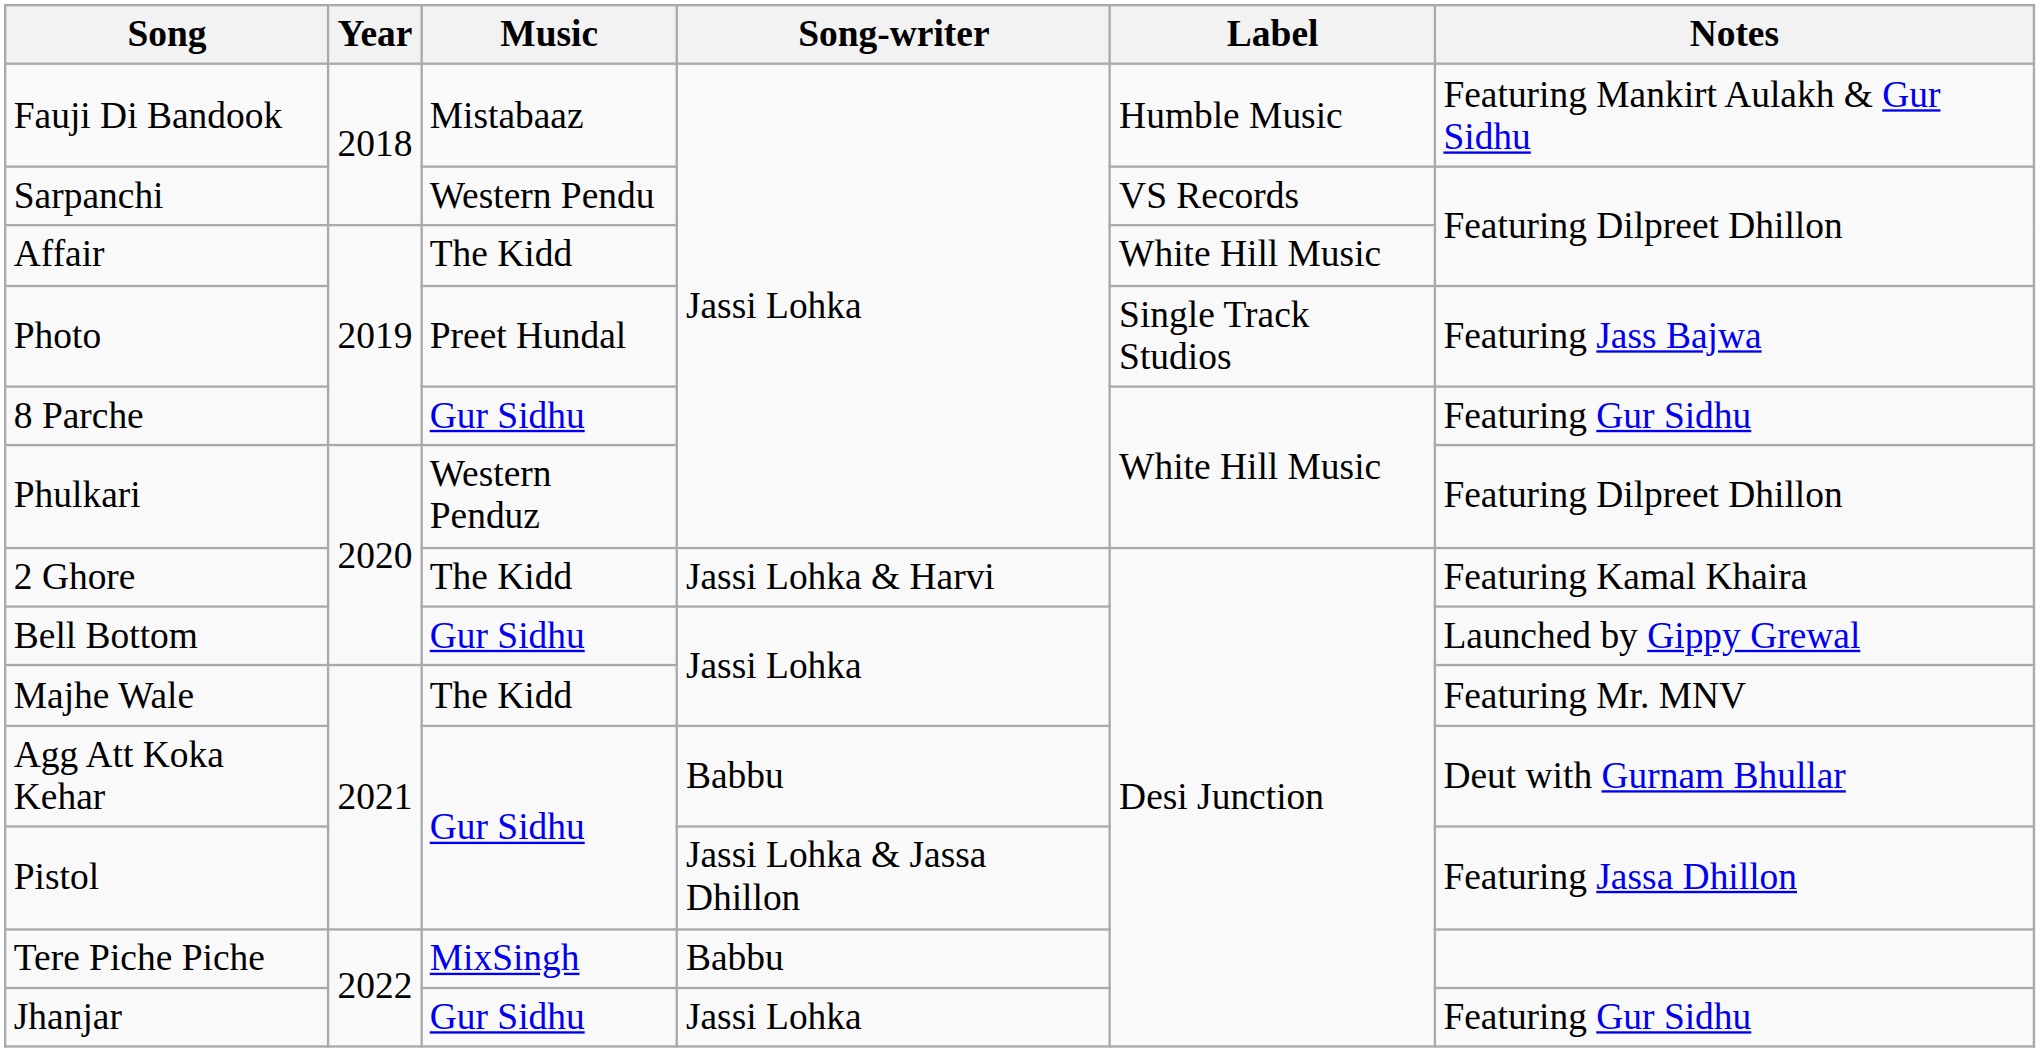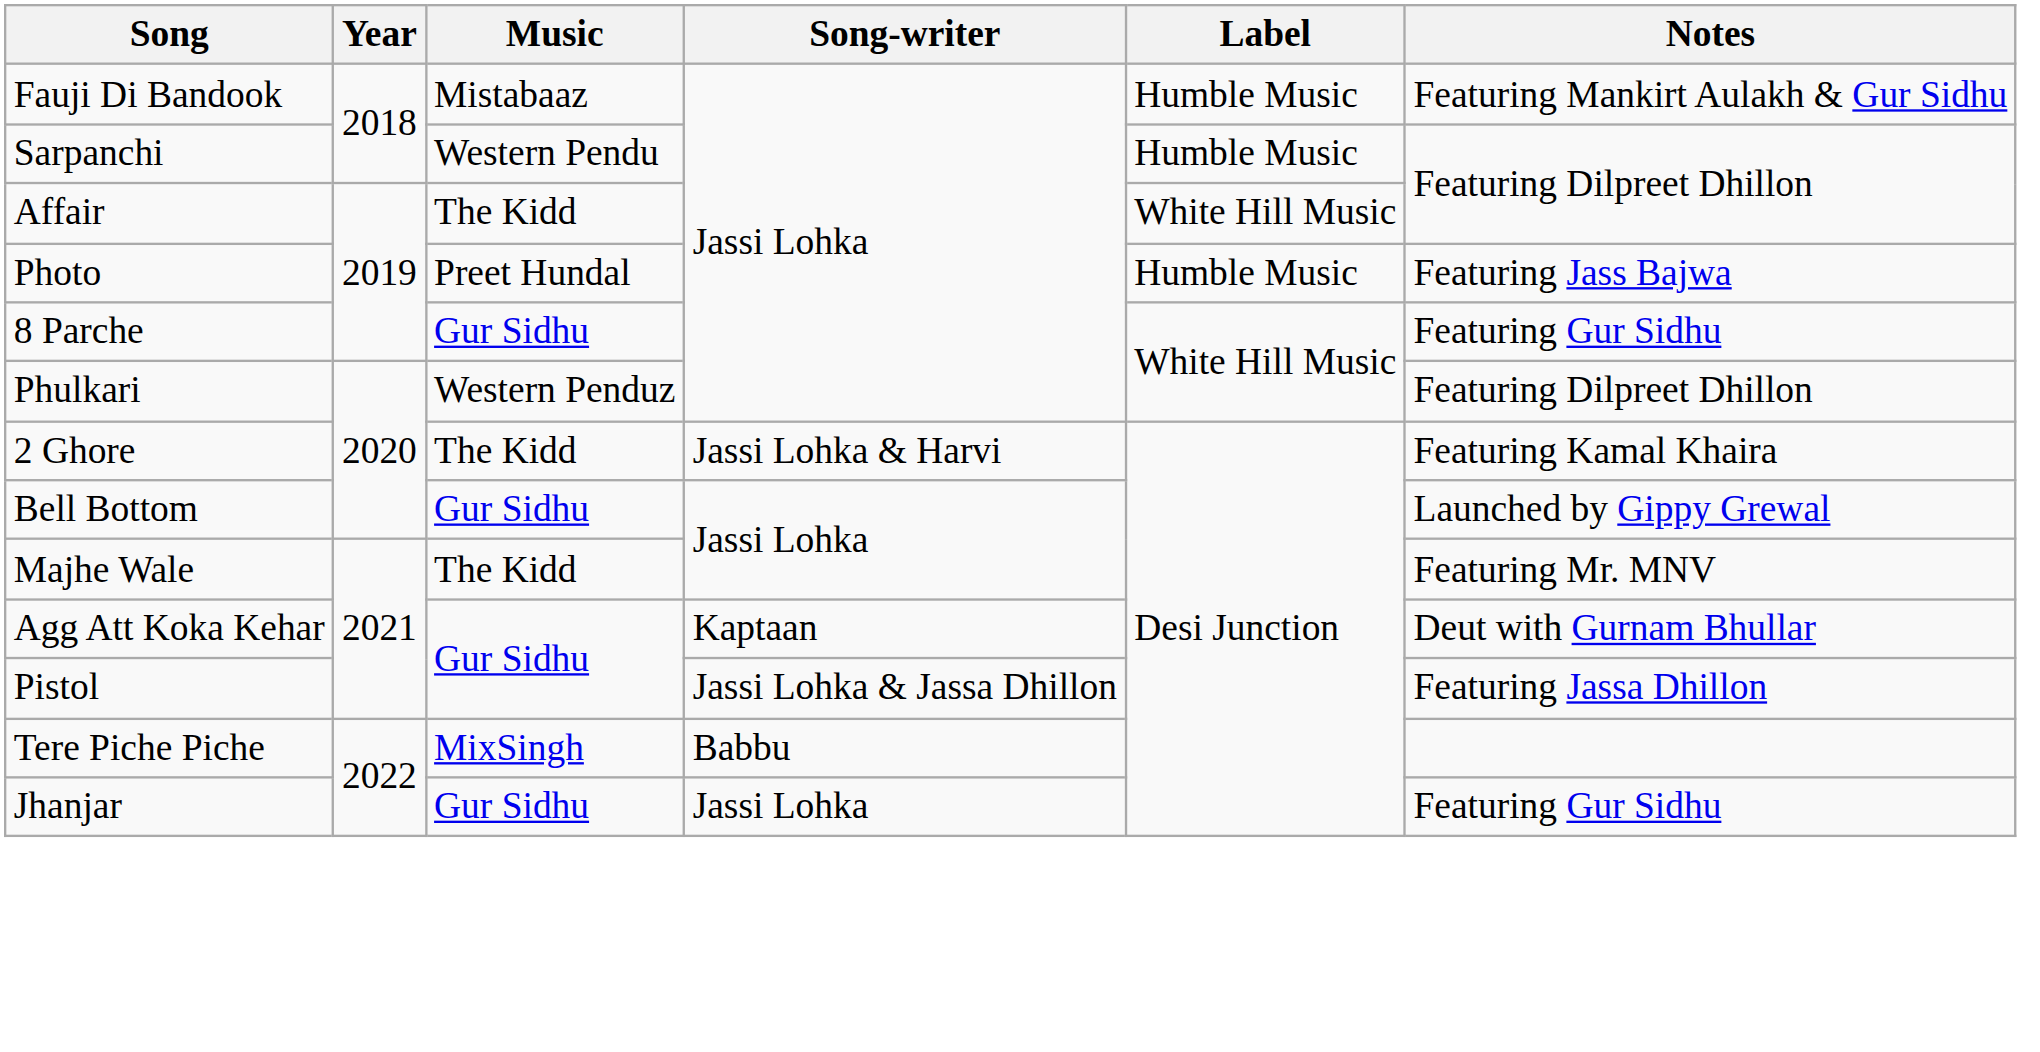 <table class="wikitable sortable">
 <tr>
 <th>Song</th>
 <th>Year</th>
 <th>Music</th>
 <th>Song-writer</th>
 <th>Label</th>
 <th>Notes</th>
 </tr>
 <tr>
 <td>Fauji Di Bandook</td>
 <td rowspan="2">2018</td>
 <td>Mistabaaz</td>
 <td rowspan="6">Jassi Lohka</td>
 <td>Humble Music</td>
 <td>Featuring Mankirt Aulakh & <a href='#'>Gur Sidhu</a></td>
 </tr>
 <tr>
 <td>Sarpanchi</td>
 <td>Western Pendu</td>
-<td>VS Records</td>
+<td>Humble Music</td>
 <td rowspan="2">Featuring Dilpreet Dhillon</td>
 </tr>
 <tr>
 <td>Affair</td>
 <td rowspan="3">2019</td>
 <td>The Kidd</td>
 <td>White Hill Music</td>
 </tr>
 <tr>
 <td>Photo</td>
 <td>Preet Hundal</td>
-<td>Single Track Studios</td>
+<td>Humble Music</td>
 <td>Featuring <a href='#'>Jass Bajwa</a></td>
 </tr>
 <tr>
 <td>8 Parche </td>
 <td><a href='#'>Gur Sidhu</a></td>
 <td rowspan="2">White Hill Music</td>
 <td>Featuring <a href='#'>Gur Sidhu</a></td>
 </tr>
 <tr>
 <td>Phulkari</td>
 <td rowspan="3">2020</td>
 <td>Western Penduz</td>
 <td>Featuring Dilpreet Dhillon</td>
 </tr>
 <tr>
 <td>2 Ghore </td>
 <td>The Kidd</td>
 <td>Jassi Lohka & Harvi</td>
 <td rowspan="7">Desi Junction</td>
 <td>Featuring Kamal Khaira</td>
 </tr>
 <tr>
 <td>Bell Bottom</td>
 <td><a href='#'>Gur Sidhu</a></td>
 <td rowspan="2">Jassi Lohka</td>
 <td>Launched by <a href='#'>Gippy Grewal</a></td>
 </tr>
 <tr>
 <td>Majhe Wale </td>
 <td rowspan="3">2021</td>
 <td>The Kidd</td>
 <td>Featuring Mr. MNV</td>
 </tr>
 <tr>
 <td>Agg Att Koka Kehar </td>
 <td rowspan="2"><a href='#'>Gur Sidhu</a></td>
-<td>Babbu</td>
+<td>Kaptaan</td>
 <td>Deut with <a href='#'>Gurnam Bhullar</a></td>
 </tr>
 <tr>
 <td>Pistol</td>
 <td>Jassi Lohka & Jassa Dhillon</td>
 <td>Featuring <a href='#'>Jassa Dhillon</a></td>
 </tr>
 <tr>
 <td>Tere Piche Piche</td>
 <td rowspan="2">2022</td>
 <td><a href='#'>MixSingh</a></td>
 <td>Babbu</td>
 <td></td>
 </tr>
 <tr>
 <td>Jhanjar</td>
 <td><a href='#'>Gur Sidhu</a></td>
 <td>Jassi Lohka</td>
 <td>Featuring <a href='#'>Gur Sidhu</a></td>
 </tr>
 </table>
